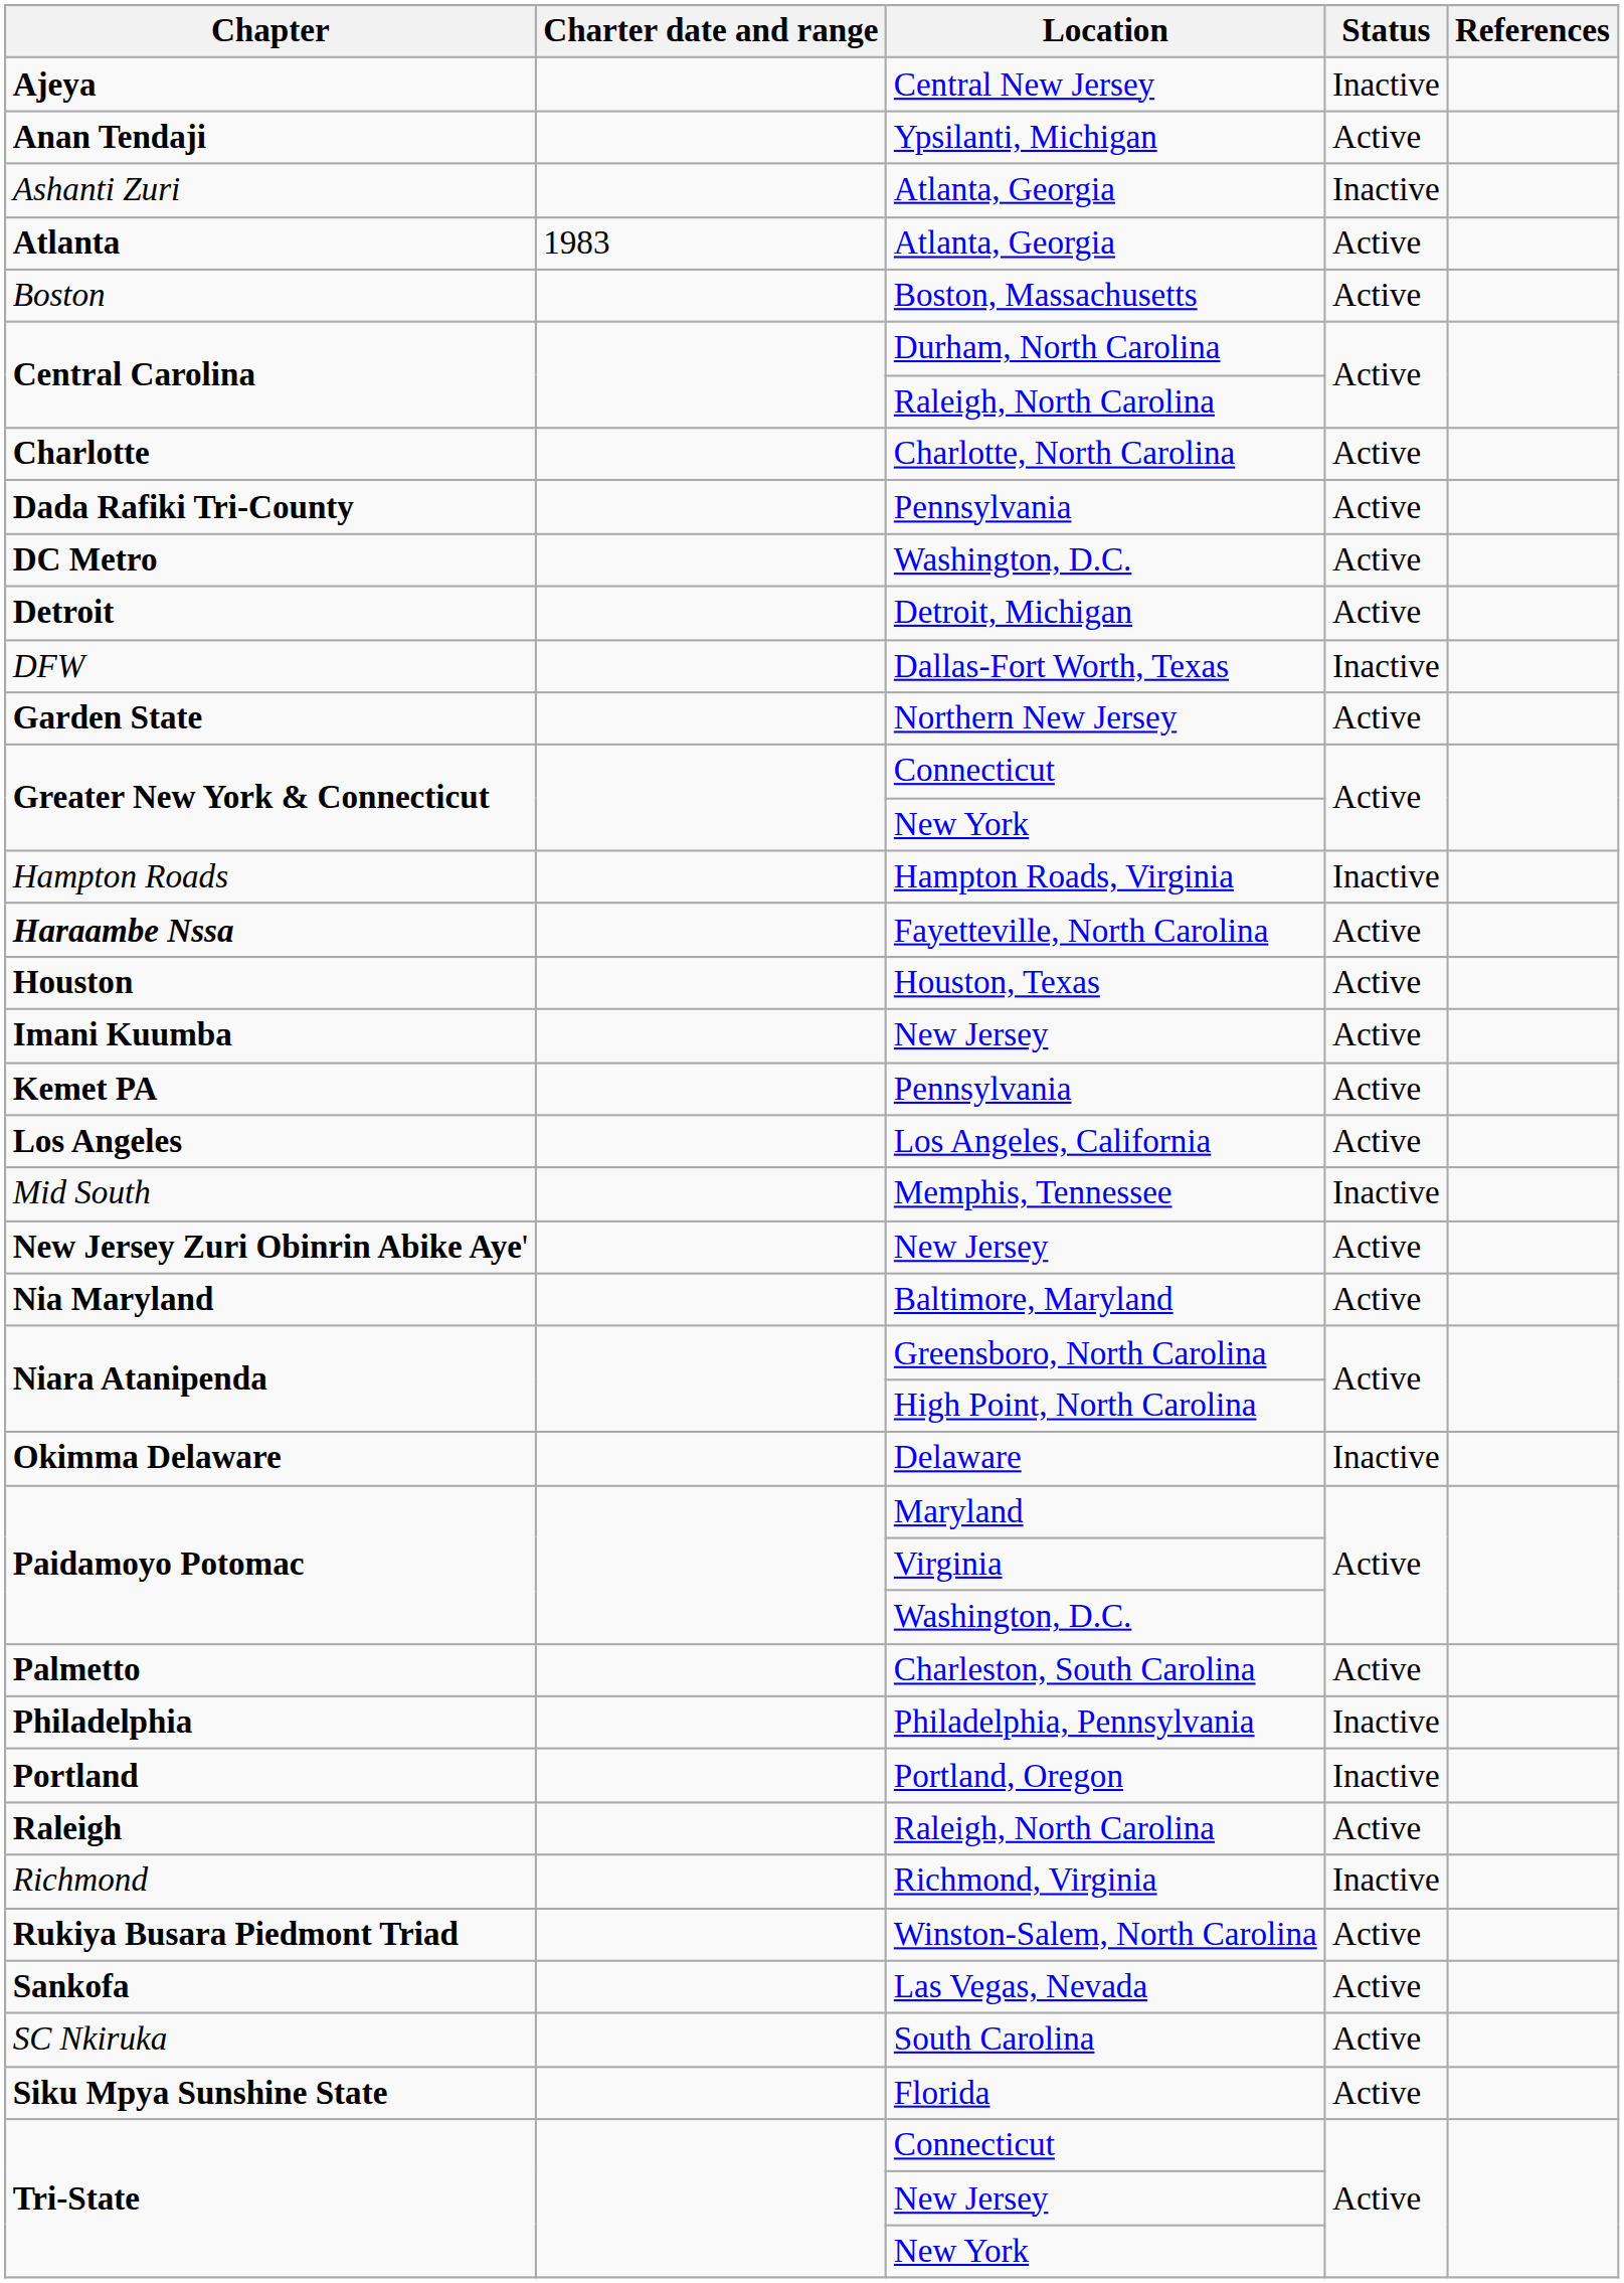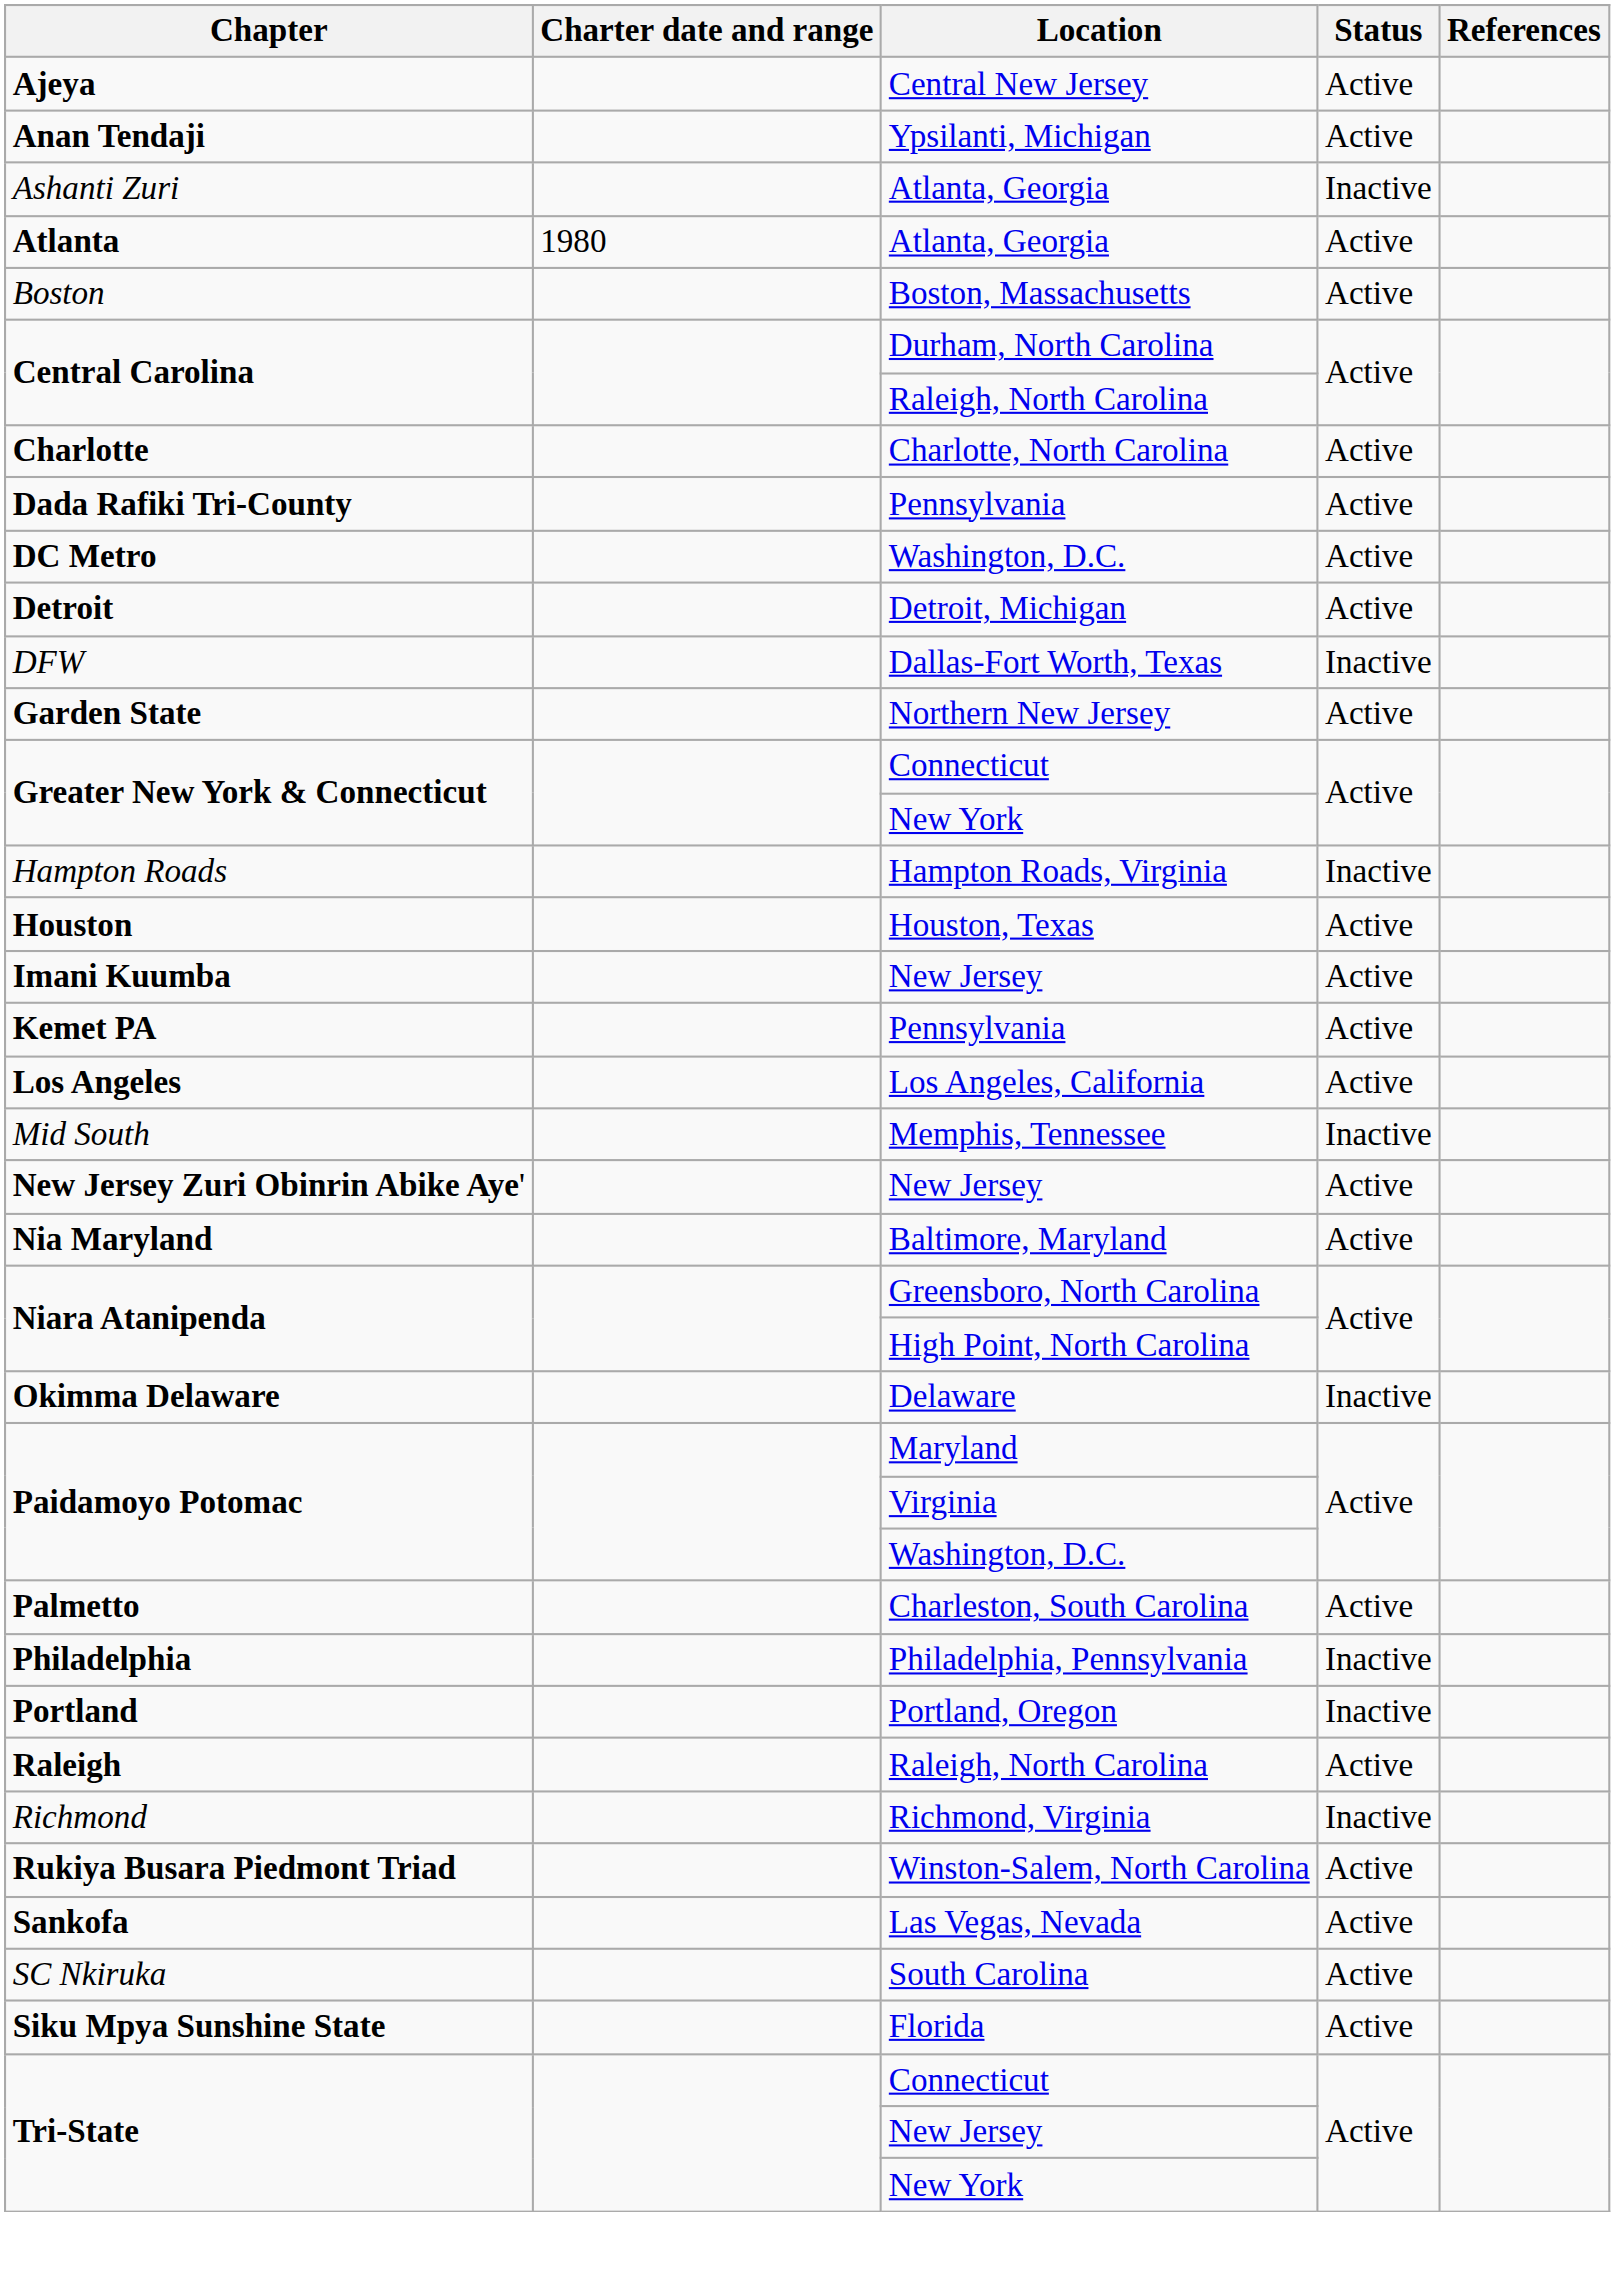 <table class="wikitable sortable">
 <tr>
 <th>Chapter</th>
 <th>Charter date and range</th>
 <th>Location</th>
 <th>Status</th>
 <th>References</th>
 </tr>
 <tr>
 <td><strong>Ajeya</strong></td>
 <td></td>
 <td><a href='#'>Central New Jersey</a></td>
-<td>Inactive</td>
+<td>Active</td>
 <td></td>
 </tr>
 <tr>
 <td><strong>Anan Tendaji</strong></td>
 <td></td>
 <td><a href='#'>Ypsilanti, Michigan</a></td>
 <td>Active</td>
 <td></td>
 </tr>
 <tr>
 <td><em>Ashanti Zuri</em></td>
 <td></td>
 <td><a href='#'>Atlanta, Georgia</a></td>
 <td>Inactive</td>
 <td></td>
 </tr>
 <tr>
 <td><strong>Atlanta</strong></td>
-<td>1983</td>
+<td>1980</td>
 <td><a href='#'>Atlanta, Georgia</a></td>
 <td>Active</td>
 <td></td>
 </tr>
 <tr>
 <td><em>Boston</em></td>
 <td></td>
 <td><a href='#'>Boston, Massachusetts</a></td>
 <td>Active</td>
 <td></td>
 </tr>
 <tr>
 <td rowspan="2"><strong>Central Carolina</strong></td>
 <td rowspan="2"></td>
 <td><a href='#'>Durham, North Carolina</a></td>
 <td rowspan="2">Active</td>
 <td rowspan="2"></td>
 </tr>
 <tr>
 <td><a href='#'>Raleigh, North Carolina</a></td>
 </tr>
 <tr>
 <td><strong>Charlotte</strong></td>
 <td></td>
 <td><a href='#'>Charlotte, North Carolina</a></td>
 <td>Active</td>
 <td></td>
 </tr>
 <tr>
 <td><strong>Dada Rafiki Tri-County</strong></td>
 <td></td>
 <td><a href='#'>Pennsylvania</a></td>
 <td>Active</td>
 <td></td>
 </tr>
 <tr>
 <td><strong>DC Metro</strong></td>
 <td></td>
 <td><a href='#'>Washington, D.C.</a></td>
 <td>Active</td>
 <td></td>
 </tr>
 <tr>
 <td><strong>Detroit</strong></td>
 <td></td>
 <td><a href='#'>Detroit, Michigan</a></td>
 <td>Active</td>
 <td></td>
 </tr>
 <tr>
 <td><em>DFW</em></td>
 <td></td>
 <td><a href='#'>Dallas-Fort Worth, Texas</a></td>
 <td>Inactive</td>
 <td></td>
 </tr>
 <tr>
 <td><strong>Garden State</strong></td>
 <td></td>
 <td><a href='#'>Northern New Jersey</a></td>
 <td>Active</td>
 <td></td>
 </tr>
 <tr>
 <td rowspan="2"><strong>Greater New York & Connecticut</strong></td>
 <td rowspan="2"></td>
 <td><a href='#'>Connecticut</a></td>
 <td rowspan="2">Active</td>
 <td rowspan="2"></td>
 </tr>
 <tr>
 <td><a href='#'>New York</a></td>
 </tr>
 <tr>
 <td><em>Hampton Roads</em></td>
 <td></td>
 <td><a href='#'>Hampton Roads, Virginia</a></td>
 <td>Inactive</td>
-<td></td>
-</tr>
-<tr>
-<td><strong><em>Haraambe Nssa</em></strong></td>
-<td></td>
-<td><a href='#'>Fayetteville, North Carolina</a></td>
-<td>Active</td>
 <td></td>
 </tr>
 <tr>
 <td><strong>Houston</strong></td>
 <td></td>
 <td><a href='#'>Houston, Texas</a></td>
 <td>Active</td>
 <td></td>
 </tr>
 <tr>
 <td><strong>Imani Kuumba</strong></td>
 <td></td>
 <td><a href='#'>New Jersey</a></td>
 <td>Active</td>
 <td></td>
 </tr>
 <tr>
 <td><strong>Kemet PA</strong></td>
 <td></td>
 <td><a href='#'>Pennsylvania</a></td>
 <td>Active</td>
 <td></td>
 </tr>
 <tr>
 <td><strong>Los Angeles</strong></td>
 <td></td>
 <td><a href='#'>Los Angeles, California</a></td>
 <td>Active</td>
 <td></td>
 </tr>
 <tr>
 <td><em>Mid South</em></td>
 <td></td>
 <td><a href='#'>Memphis, Tennessee</a></td>
 <td>Inactive</td>
 <td></td>
 </tr>
 <tr>
 <td><strong>New Jersey Zuri Obinrin Abike Aye</strong>'</td>
 <td></td>
 <td><a href='#'>New Jersey</a></td>
 <td>Active</td>
 <td></td>
 </tr>
 <tr>
 <td><strong>Nia Maryland</strong></td>
 <td></td>
 <td><a href='#'>Baltimore, Maryland</a></td>
 <td>Active</td>
 <td></td>
 </tr>
 <tr>
 <td rowspan="2"><strong>Niara Atanipenda</strong></td>
 <td rowspan="2"></td>
 <td><a href='#'>Greensboro, North Carolina</a></td>
 <td rowspan="2">Active</td>
 <td rowspan="2"></td>
 </tr>
 <tr>
 <td><a href='#'>High Point, North Carolina</a></td>
 </tr>
 <tr>
 <td><strong>Okimma Delaware</strong></td>
 <td></td>
 <td><a href='#'>Delaware</a></td>
 <td>Inactive</td>
 <td></td>
 </tr>
 <tr>
 <td rowspan="3"><strong>Paidamoyo Potomac</strong></td>
 <td rowspan="3"></td>
 <td><a href='#'>Maryland</a></td>
 <td rowspan="3">Active</td>
 <td rowspan="3"></td>
 </tr>
 <tr>
 <td><a href='#'>Virginia</a></td>
 </tr>
 <tr>
 <td><a href='#'>Washington, D.C.</a></td>
 </tr>
 <tr>
 <td><strong>Palmetto</strong></td>
 <td></td>
 <td><a href='#'>Charleston, South Carolina</a></td>
 <td>Active</td>
 <td></td>
 </tr>
 <tr>
 <td><strong>Philadelphia</strong></td>
 <td></td>
 <td><a href='#'>Philadelphia, Pennsylvania</a></td>
 <td>Inactive</td>
 <td></td>
 </tr>
 <tr>
 <td><strong>Portland</strong></td>
 <td></td>
 <td><a href='#'>Portland, Oregon</a></td>
 <td>Inactive</td>
 <td></td>
 </tr>
 <tr>
 <td><strong>Raleigh</strong></td>
 <td></td>
 <td><a href='#'>Raleigh, North Carolina</a></td>
 <td>Active</td>
 <td></td>
 </tr>
 <tr>
 <td><em>Richmond</em></td>
 <td></td>
 <td><a href='#'>Richmond, Virginia</a></td>
 <td>Inactive</td>
 <td></td>
 </tr>
 <tr>
 <td><strong>Rukiya Busara Piedmont Triad</strong></td>
 <td></td>
 <td><a href='#'>Winston-Salem, North Carolina</a></td>
 <td>Active</td>
 <td></td>
 </tr>
 <tr>
 <td><strong>Sankofa</strong></td>
 <td></td>
 <td><a href='#'>Las Vegas, Nevada</a></td>
 <td>Active</td>
 <td></td>
 </tr>
 <tr>
 <td><em>SC Nkiruka</em></td>
 <td></td>
 <td><a href='#'>South Carolina</a></td>
 <td>Active</td>
 <td></td>
 </tr>
 <tr>
 <td><strong>Siku Mpya Sunshine State</strong></td>
 <td></td>
 <td><a href='#'>Florida</a></td>
 <td>Active</td>
 <td></td>
 </tr>
 <tr>
 <td rowspan="3"><strong>Tri-State</strong></td>
 <td rowspan="3"></td>
 <td><a href='#'>Connecticut</a></td>
 <td rowspan="3">Active</td>
 <td rowspan="3"></td>
 </tr>
 <tr>
 <td><a href='#'>New Jersey</a></td>
 </tr>
 <tr>
 <td><a href='#'>New York</a></td>
 </tr>
 </table>
